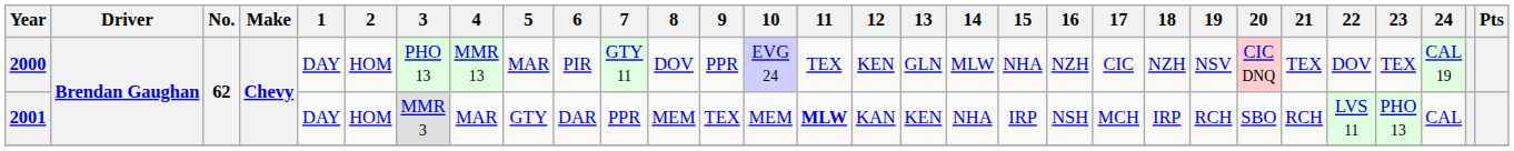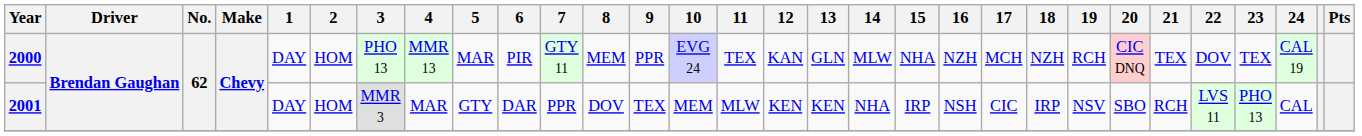 <table class="wikitable" style="text-align:center; font-size:75%">
 <tr>
 <th>Year</th>
 <th>Driver</th>
 <th>No.</th>
 <th>Make</th>
 <th>1</th>
 <th>2</th>
 <th>3</th>
 <th>4</th>
 <th>5</th>
 <th>6</th>
 <th>7</th>
 <th>8</th>
 <th>9</th>
 <th>10</th>
 <th>11</th>
 <th>12</th>
 <th>13</th>
 <th>14</th>
 <th>15</th>
 <th>16</th>
 <th>17</th>
 <th>18</th>
 <th>19</th>
 <th>20</th>
 <th>21</th>
 <th>22</th>
 <th>23</th>
 <th>24</th>
 <th></th>
 <th>Pts</th>
 </tr>
 <tr>
 <th><a href='#'>2000</a></th>
 <th rowspan=2><a href='#'>Brendan Gaughan</a></th>
 <th rowspan=2>62</th>
 <th rowspan=2><a href='#'>Chevy</a></th>
 <td><a href='#'>DAY</a></td>
 <td><a href='#'>HOM</a></td>
 <td style="background:#DFFFDF;"><a href='#'>PHO</a><br><small>13</small></td>
 <td style="background:#DFFFDF;"><a href='#'>MMR</a><br><small>13</small></td>
 <td><a href='#'>MAR</a></td>
 <td><a href='#'>PIR</a></td>
 <td style="background:#DFFFDF;"><a href='#'>GTY</a><br><small>11</small></td>
-<td><a href='#'>DOV</a></td>
+<td><a href='#'>MEM</a></td>
 <td><a href='#'>PPR</a></td>
 <td style="background:#CFCFFF;"><a href='#'>EVG</a><br><small>24</small></td>
 <td><a href='#'>TEX</a></td>
-<td><a href='#'>KEN</a></td>
+<td><a href='#'>KAN</a></td>
 <td><a href='#'>GLN</a></td>
 <td><a href='#'>MLW</a></td>
 <td><a href='#'>NHA</a></td>
 <td><a href='#'>NZH</a></td>
-<td><a href='#'>CIC</a></td>
+<td><a href='#'>MCH</a></td>
 <td><a href='#'>NZH</a></td>
-<td><a href='#'>NSV</a></td>
+<td><a href='#'>RCH</a></td>
 <td style="background:#FFCFCF;"><a href='#'>CIC</a><br><small>DNQ</small></td>
 <td><a href='#'>TEX</a></td>
 <td><a href='#'>DOV</a></td>
 <td><a href='#'>TEX</a></td>
 <td style="background:#DFFFDF;"><a href='#'>CAL</a><br><small>19</small></td>
 <th></th>
 <th></th>
 </tr>
 <tr>
 <th><a href='#'>2001</a></th>
 <td><a href='#'>DAY</a></td>
 <td><a href='#'>HOM</a></td>
 <td style="background:#DFDFDF;"><a href='#'>MMR</a><br><small>3</small></td>
 <td><a href='#'>MAR</a></td>
 <td><a href='#'>GTY</a></td>
 <td><a href='#'>DAR</a></td>
 <td><a href='#'>PPR</a></td>
-<td><a href='#'>MEM</a></td>
+<td><a href='#'>DOV</a></td>
 <td><a href='#'>TEX</a></td>
 <td><a href='#'>MEM</a></td>
-<td><strong><a href='#'>MLW</a></strong></td>
-<td><a href='#'>KAN</a></td>
+<td><a href='#'>MLW</a></td>
+<td><a href='#'>KEN</a></td>
 <td><a href='#'>KEN</a></td>
 <td><a href='#'>NHA</a></td>
 <td><a href='#'>IRP</a></td>
 <td><a href='#'>NSH</a></td>
-<td><a href='#'>MCH</a></td>
+<td><a href='#'>CIC</a></td>
 <td><a href='#'>IRP</a></td>
-<td><a href='#'>RCH</a></td>
+<td><a href='#'>NSV</a></td>
 <td><a href='#'>SBO</a></td>
 <td><a href='#'>RCH</a></td>
 <td style="background:#DFFFDF;"><a href='#'>LVS</a><br><small>11</small></td>
 <td style="background:#DFFFDF;"><a href='#'>PHO</a><br><small>13</small></td>
 <td><a href='#'>CAL</a></td>
 <th></th>
 <th></th>
 </tr>
 <tr>
 </tr>
 </table>
